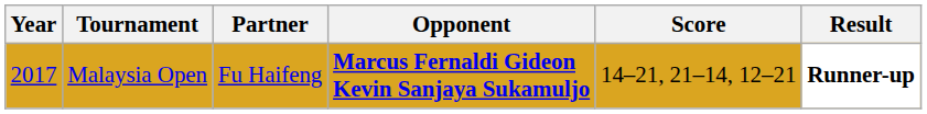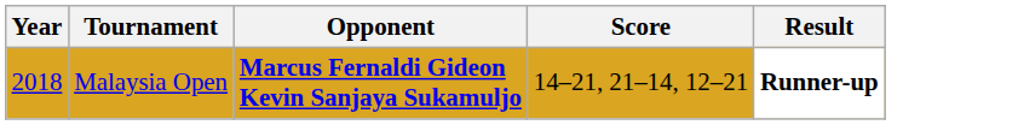 <table class="sortable wikitable" style="font-size: 90%">
 <tr>
 <th>Year</th>
 <th>Tournament</th>
-<th>Partner</th>
 <th>Opponent</th>
 <th>Score</th>
 <th>Result</th>
 </tr>
 <tr style="background:#DAA520">
-<td align="center"><a href='#'>2017</a></td>
+<td align="center"><a href='#'>2018</a></td>
 <td align="left"><a href='#'>Malaysia Open</a></td>
-<td align="left"> <a href='#'>Fu Haifeng</a></td>
 <td align="left"><strong> <a href='#'>Marcus Fernaldi Gideon</a><br> <a href='#'>Kevin Sanjaya Sukamuljo</a></strong></td>
 <td align="left">14–21, 21–14, 12–21</td>
 <td style="text-align:left; background:white"> <strong>Runner-up</strong></td>
 </tr>
 </table>
